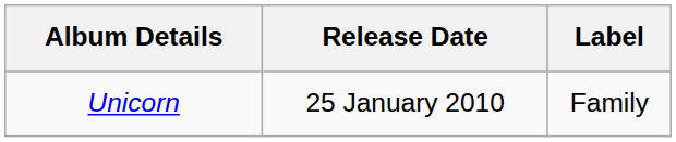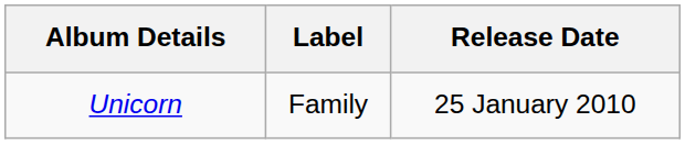 <table class="wikitable" style="text-align: center; width: 400px; height: 80px;">
 <tr>
 <th>Album Details</th>
+<th>Label</th>
 <th>Release Date</th>
-<th>Label</th>
 </tr>
 <tr>
 <td><em><a href='#'>Unicorn</a></em></td>
+<td>Family</td>
 <td>25 January 2010</td>
-<td>Family</td>
 </tr>
 </table>
